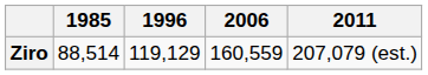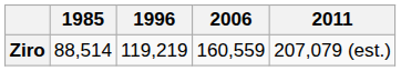 <table class="wikitable" style="text-align: center;">
 <tr>
 <th scope="col"></th>
 <th scope="col">1985</th>
 <th scope="col">1996</th>
 <th scope="col">2006</th>
 <th scope="col">2011</th>
 </tr>
 <tr>
 <th scope="row">Ziro</th>
 <td>88,514</td>
-<td>119,129</td>
+<td>119,219</td>
 <td>160,559</td>
 <td>207,079 (est.)</td>
 </tr>
 </table>
